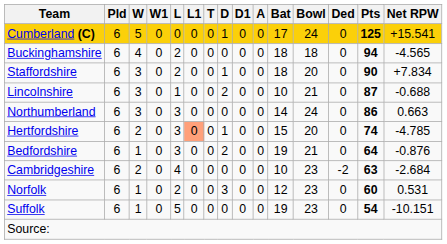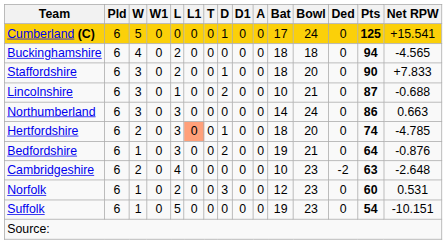 <table class="wikitable" style="text-align:center">
 <tr>
 <th>Team</th>
 <th>Pld</th>
 <th>W</th>
 <th>W1</th>
 <th>L</th>
 <th>L1</th>
 <th>T</th>
 <th>D</th>
 <th>D1</th>
 <th>A</th>
 <th>Bat</th>
 <th>Bowl</th>
 <th>Ded</th>
 <th>Pts</th>
 <th>Net RPW</th>
 </tr>
 <tr style="background:#fbd009;">
 <td align=left><a href='#'>Cumberland</a> <strong>(C)</strong></td>
 <td>6</td>
 <td>5</td>
 <td>0</td>
 <td>0</td>
 <td>0</td>
 <td>0</td>
 <td>1</td>
 <td>0</td>
 <td>0</td>
 <td>17</td>
 <td>24</td>
 <td>0</td>
 <td><strong>125</strong></td>
 <td>+15.541</td>
 </tr>
 <tr>
 <td align=left><a href='#'>Buckinghamshire</a></td>
 <td>6</td>
 <td>4</td>
 <td>0</td>
 <td>2</td>
 <td>0</td>
 <td>0</td>
 <td>0</td>
 <td>0</td>
 <td>0</td>
 <td>18</td>
 <td>18</td>
 <td>0</td>
 <td><strong>94</strong></td>
 <td>-4.565</td>
 </tr>
 <tr>
 <td align=left><a href='#'>Staffordshire</a></td>
 <td>6</td>
 <td>3</td>
 <td>0</td>
 <td>2</td>
 <td>0</td>
 <td>0</td>
 <td>1</td>
 <td>0</td>
 <td>0</td>
 <td>18</td>
 <td>20</td>
 <td>0</td>
 <td><strong>90</strong></td>
-<td>+7.834</td>
+<td>+7.833</td>
 </tr>
 <tr>
 <td align=left><a href='#'>Lincolnshire</a></td>
 <td>6</td>
 <td>3</td>
 <td>0</td>
 <td>1</td>
 <td>0</td>
 <td>0</td>
 <td>2</td>
 <td>0</td>
 <td>0</td>
 <td>10</td>
 <td>21</td>
 <td>0</td>
 <td><strong>87</strong></td>
 <td>-0.688</td>
 </tr>
 <tr>
 <td align=left><a href='#'>Northumberland</a></td>
 <td>6</td>
 <td>3</td>
 <td>0</td>
 <td>3</td>
 <td>0</td>
 <td>0</td>
 <td>0</td>
 <td>0</td>
 <td>0</td>
 <td>14</td>
 <td>24</td>
 <td>0</td>
 <td><strong>86</strong></td>
 <td>0.663</td>
 </tr>
 <tr>
 <td align=left><a href='#'>Hertfordshire</a></td>
 <td>6</td>
 <td>2</td>
 <td>0</td>
 <td>3</td>
 <td style="background: lightsalmon;">0</td>
 <td>0</td>
 <td>1</td>
 <td>0</td>
 <td>0</td>
-<td>15</td>
+<td>18</td>
 <td>20</td>
 <td>0</td>
 <td><strong>74</strong></td>
 <td>-4.785</td>
 </tr>
 <tr>
 <td align=left><a href='#'>Bedfordshire</a></td>
 <td>6</td>
 <td>1</td>
 <td>0</td>
 <td>3</td>
 <td>0</td>
 <td>0</td>
 <td>2</td>
 <td>0</td>
 <td>0</td>
 <td>19</td>
 <td>21</td>
 <td>0</td>
 <td><strong>64</strong></td>
 <td>-0.876</td>
 </tr>
 <tr>
 <td align=left><a href='#'>Cambridgeshire</a></td>
 <td>6</td>
 <td>2</td>
 <td>0</td>
 <td>4</td>
 <td>0</td>
 <td>0</td>
 <td>0</td>
 <td>0</td>
 <td>0</td>
 <td>10</td>
 <td>23</td>
 <td>-2</td>
 <td><strong>63</strong></td>
-<td>-2.684</td>
+<td>-2.648</td>
 </tr>
 <tr>
 <td align=left><a href='#'>Norfolk</a></td>
 <td>6</td>
 <td>1</td>
 <td>0</td>
 <td>2</td>
 <td>0</td>
 <td>0</td>
 <td>3</td>
 <td>0</td>
 <td>0</td>
 <td>12</td>
 <td>23</td>
 <td>0</td>
 <td><strong>60</strong></td>
 <td>0.531</td>
 </tr>
 <tr>
 <td align=left><a href='#'>Suffolk</a></td>
 <td>6</td>
 <td>1</td>
 <td>0</td>
 <td>5</td>
 <td>0</td>
 <td>0</td>
 <td>0</td>
 <td>0</td>
 <td>0</td>
 <td>19</td>
 <td>23</td>
 <td>0</td>
 <td><strong>54</strong></td>
 <td>-10.151</td>
 </tr>
 <tr>
 <td colspan=15 align="left">Source:</td>
 </tr>
 </table>
